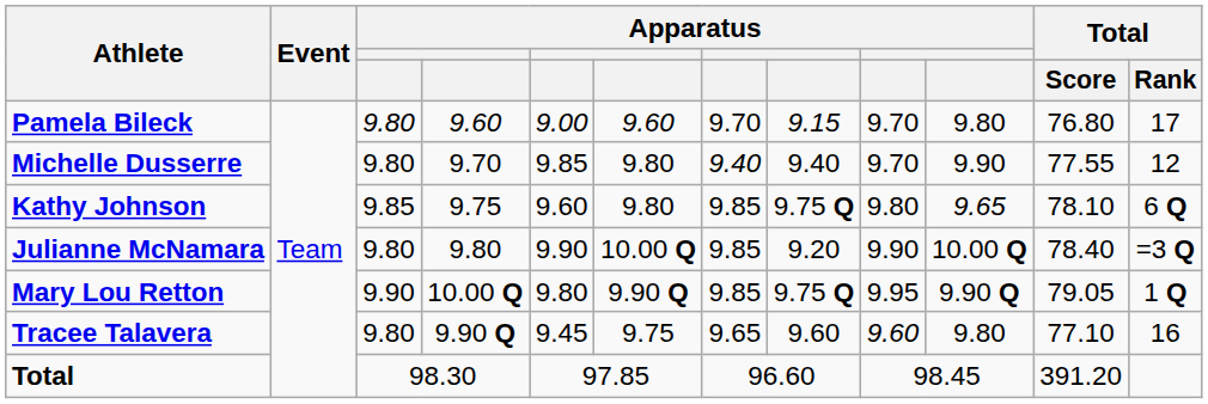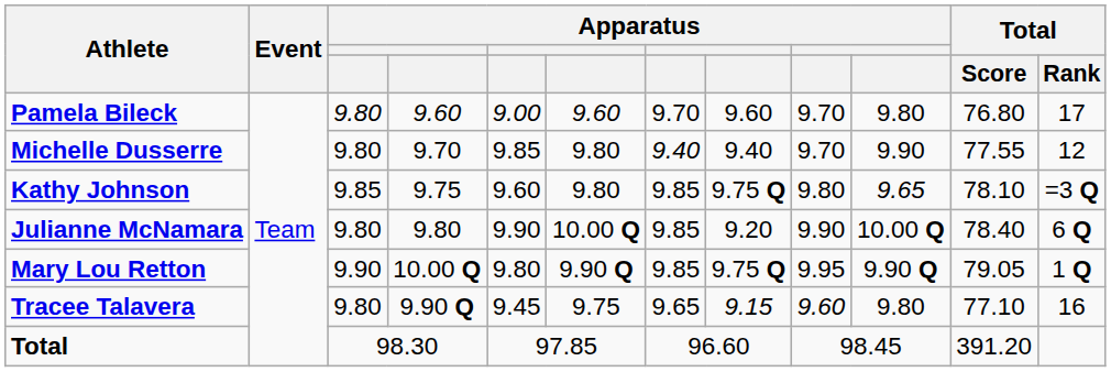 <table class=wikitable style=font-size:90%;text-align:center>
 <tr>
 <th rowspan=3>Athlete</th>
 <th rowspan=3>Event</th>
 <th colspan=8>Apparatus</th>
 <th colspan=2 rowspan=2>Total</th>
 </tr>
 <tr style=font-size:95%>
 <th colspan=2></th>
 <th colspan=2></th>
 <th colspan=2></th>
 <th colspan=2></th>
 </tr>
 <tr style=font-size:95%>
 <th></th>
 <th></th>
 <th></th>
 <th></th>
 <th></th>
 <th></th>
 <th></th>
 <th></th>
 <th>Score</th>
 <th>Rank</th>
 </tr>
 <tr>
 <td align=left><strong><a href='#'>Pamela Bileck</a></strong></td>
 <td align=left rowspan=7><a href='#'>Team</a></td>
 <td><em>9.80</em></td>
 <td><em>9.60</em></td>
 <td><em>9.00</em></td>
 <td><em>9.60</em></td>
 <td>9.70</td>
-<td><em>9.15</em></td>
+<td>9.60</td>
 <td>9.70</td>
 <td>9.80</td>
 <td>76.80</td>
 <td>17</td>
 </tr>
 <tr>
 <td align=left><strong><a href='#'>Michelle Dusserre</a></strong></td>
 <td>9.80</td>
 <td>9.70</td>
 <td>9.85</td>
 <td>9.80</td>
 <td><em>9.40</em></td>
 <td>9.40</td>
 <td>9.70</td>
 <td>9.90</td>
 <td>77.55</td>
 <td>12</td>
 </tr>
 <tr>
 <td align=left><strong><a href='#'>Kathy Johnson</a></strong></td>
 <td>9.85</td>
 <td>9.75</td>
 <td>9.60</td>
 <td>9.80</td>
 <td>9.85</td>
 <td>9.75 <strong>Q</strong></td>
 <td>9.80</td>
 <td><em>9.65</em></td>
 <td>78.10</td>
-<td>6 <strong>Q</strong></td>
+<td>=3 <strong>Q</strong></td>
 </tr>
 <tr>
 <td align=left><strong><a href='#'>Julianne McNamara</a></strong></td>
 <td>9.80</td>
 <td>9.80</td>
 <td>9.90</td>
 <td>10.00 <strong>Q</strong></td>
 <td>9.85</td>
 <td>9.20</td>
 <td>9.90</td>
 <td>10.00 <strong>Q</strong></td>
 <td>78.40</td>
-<td>=3 <strong>Q</strong></td>
+<td>6 <strong>Q</strong></td>
 </tr>
 <tr>
 <td align=left><strong><a href='#'>Mary Lou Retton</a></strong></td>
 <td>9.90</td>
 <td>10.00 <strong>Q</strong></td>
 <td>9.80</td>
 <td>9.90 <strong>Q</strong></td>
 <td>9.85</td>
 <td>9.75 <strong>Q</strong></td>
 <td>9.95</td>
 <td>9.90 <strong>Q</strong></td>
 <td>79.05</td>
 <td>1 <strong>Q</strong></td>
 </tr>
 <tr>
 <td align=left><strong><a href='#'>Tracee Talavera</a></strong></td>
 <td>9.80</td>
 <td>9.90 <strong>Q</strong></td>
 <td>9.45</td>
 <td>9.75</td>
 <td>9.65</td>
-<td>9.60</td>
+<td><em>9.15</em></td>
 <td><em>9.60</em></td>
 <td>9.80</td>
 <td>77.10</td>
 <td>16</td>
 </tr>
 <tr>
 <td align=left><strong>Total</strong></td>
 <td colspan=2>98.30</td>
 <td colspan=2>97.85</td>
 <td colspan=2>96.60</td>
 <td colspan=2>98.45</td>
 <td>391.20</td>
 <td></td>
 </tr>
 </table>
